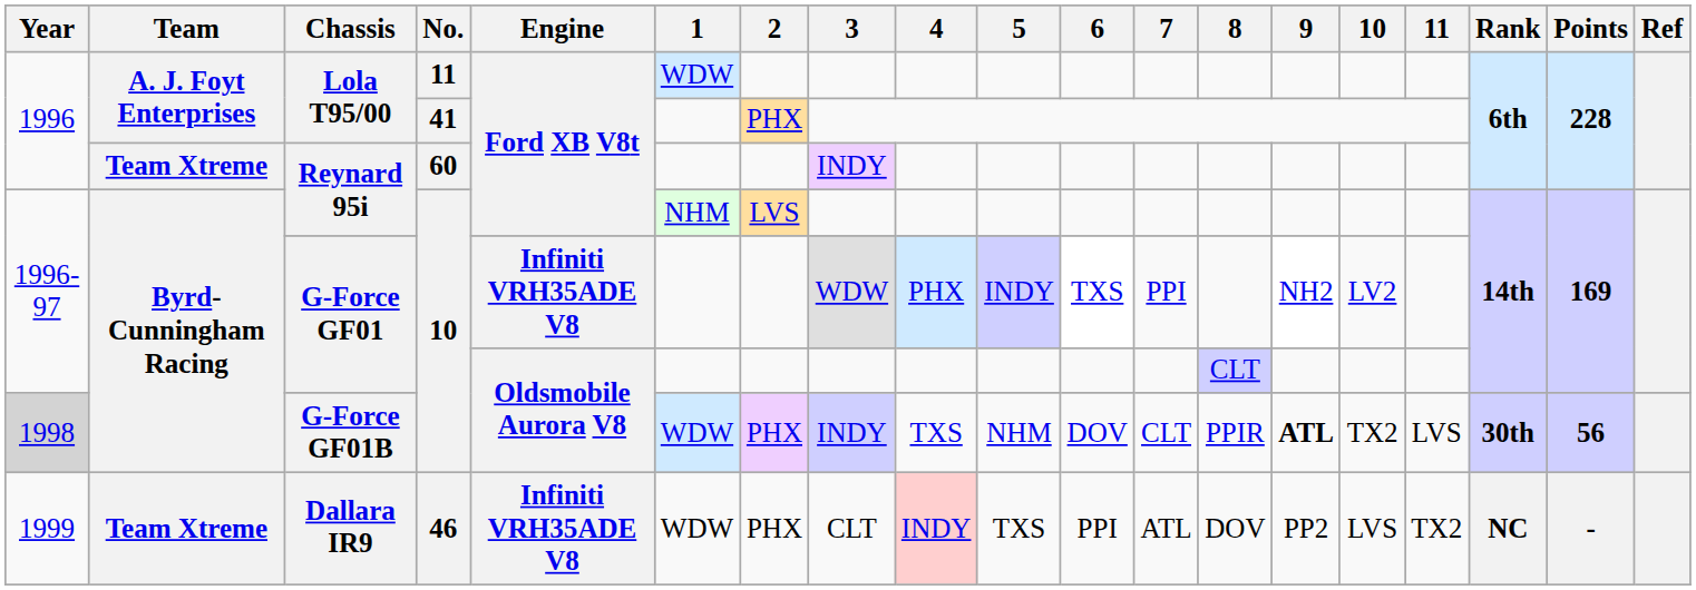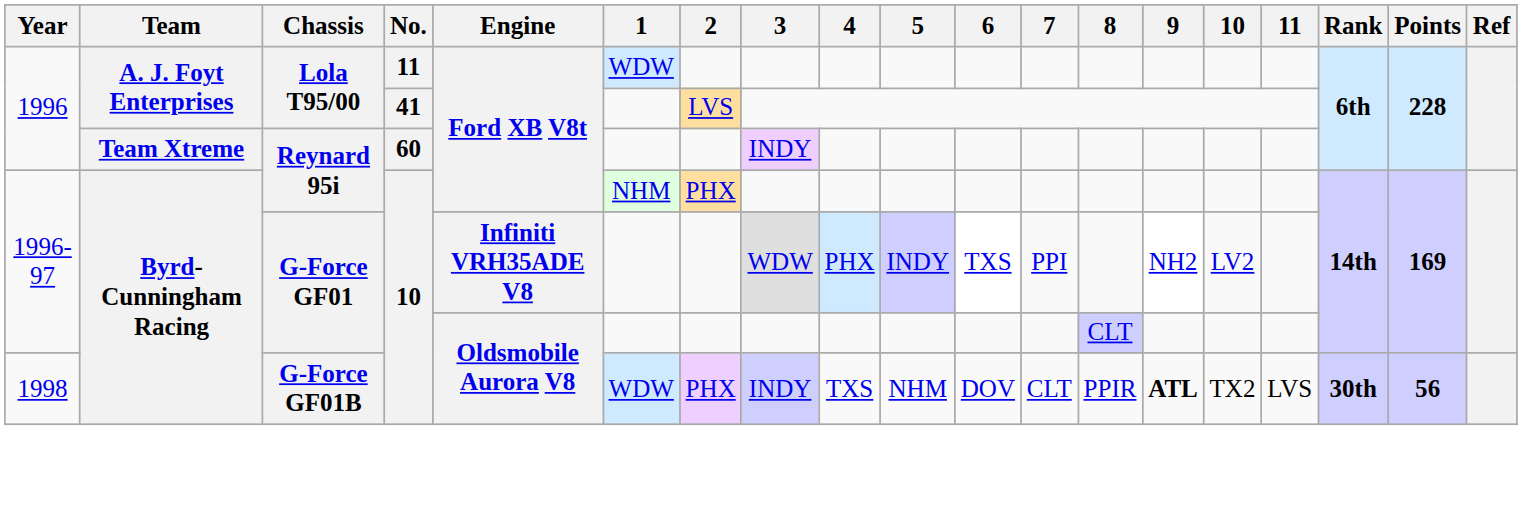 <table class="wikitable" style="text-align:center; font-size:90%">
 <tr>
 <th>Year</th>
 <th>Team</th>
 <th>Chassis</th>
 <th>No.</th>
 <th>Engine</th>
 <th>1</th>
 <th>2</th>
 <th>3</th>
 <th>4</th>
 <th>5</th>
 <th>6</th>
 <th>7</th>
 <th>8</th>
 <th>9</th>
 <th>10</th>
 <th>11</th>
 <th>Rank</th>
 <th>Points</th>
 <th>Ref</th>
 </tr>
 <tr>
 <td rowspan=3><a href='#'>1996</a></td>
 <th rowspan=2><a href='#'>A. J. Foyt Enterprises</a></th>
 <th rowspan=2><a href='#'>Lola</a> T95/00</th>
 <th>11</th>
 <th rowspan=4><a href='#'>Ford</a> <a href='#'>XB</a> <a href='#'>V8</a><a href='#'>t</a></th>
 <td style="background:#CFEAFF;"><a href='#'>WDW</a><br></td>
 <td></td>
 <td></td>
 <td></td>
 <td></td>
 <td></td>
 <td></td>
 <td></td>
 <td></td>
 <td></td>
 <td></td>
 <td rowspan=3 style="background:#CFEAFF;"><strong>6th</strong></td>
 <td rowspan=3 style="background:#CFEAFF;"><strong>228</strong></td>
 <th rowspan=3></th>
 </tr>
 <tr>
 <th>41</th>
 <td colspan=1></td>
-<td style="background:#FFDF9F;"><a href='#'>PHX</a><br></td>
+<td style="background:#FFDF9F;"><a href='#'>LVS</a><br></td>
 </tr>
 <tr>
 <th><a href='#'>Team Xtreme</a></th>
 <th rowspan=2><a href='#'>Reynard</a> 95i</th>
 <th>60</th>
 <td></td>
 <td></td>
 <td style="background:#EFCFFF;"><a href='#'>INDY</a><br></td>
 <td></td>
 <td></td>
 <td></td>
 <td></td>
 <td></td>
 <td></td>
 <td></td>
 <td></td>
 </tr>
 <tr>
 <td rowspan=3><a href='#'>1996-97</a></td>
 <th rowspan=4><a href='#'>Byrd</a>-Cunningham Racing</th>
 <th rowspan=4>10</th>
 <td style="background:#DFFFDF;"><a href='#'>NHM</a><br></td>
-<td style="background:#FFDF9F;"><a href='#'>LVS</a><br></td>
+<td style="background:#FFDF9F;"><a href='#'>PHX</a><br></td>
 <td></td>
 <td></td>
 <td></td>
 <td></td>
 <td></td>
 <td></td>
 <td></td>
 <td></td>
 <td></td>
 <td rowspan=3 style="background:#CFCFFF;"><strong>14th</strong></td>
 <td rowspan=3 style="background:#CFCFFF;"><strong>169</strong></td>
 <th rowspan=3></th>
 </tr>
 <tr>
 <th rowspan=2><a href='#'>G-Force</a> GF01</th>
 <th><a href='#'>Infiniti</a> <a href='#'>VRH35ADE</a> <a href='#'>V8</a></th>
 <td></td>
 <td></td>
 <td style="background:#DFDFDF;"><a href='#'>WDW</a><br></td>
 <td style="background:#CFEAFF;"><a href='#'>PHX</a><br></td>
 <td style="background:#CFCFFF;"><a href='#'>INDY</a><br></td>
 <td style="background:#FFFFFF;"><a href='#'>TXS</a><br></td>
 <td><a href='#'>PPI</a></td>
 <td></td>
 <td style="background:#FFFFFF;"><a href='#'>NH2</a><br></td>
 <td><a href='#'>LV2</a></td>
 <td></td>
 </tr>
 <tr>
 <th rowspan=2><a href='#'>Oldsmobile</a> <a href='#'>Aurora</a> <a href='#'>V8</a></th>
 <td></td>
 <td></td>
 <td></td>
 <td></td>
 <td></td>
 <td></td>
 <td></td>
 <td style="background:#CFCFFF;"><a href='#'>CLT</a><br></td>
 <td></td>
 <td></td>
 <td></td>
 </tr>
 <tr>
-<td style="background: lightgrey;"><a href='#'>1998</a></td>
+<td><a href='#'>1998</a></td>
 <th><a href='#'>G-Force</a> GF01B</th>
 <td style="background:#CFEAFF;"><a href='#'>WDW</a><br></td>
 <td style="background:#EFCFFF;"><a href='#'>PHX</a><br></td>
 <td style="background:#CFCFFF;"><a href='#'>INDY</a><br></td>
 <td><a href='#'>TXS</a></td>
 <td><a href='#'>NHM</a></td>
 <td><a href='#'>DOV</a></td>
 <td><a href='#'>CLT</a></td>
 <td><a href='#'>PPIR</a></td>
 <td><strong>ATL</strong></td>
 <td>TX2</td>
 <td>LVS</td>
 <td style="background:#CFCFFF;"><strong>30th</strong></td>
 <td style="background:#CFCFFF;"><strong>56</strong></td>
 <th></th>
 </tr>
-<tr>
-<td><a href='#'>1999</a></td>
-<th><a href='#'>Team Xtreme</a></th>
-<th><a href='#'>Dallara</a> IR9</th>
-<th>46</th>
-<th><a href='#'>Infiniti</a> <a href='#'>VRH35ADE</a> <a href='#'>V8</a></th>
-<td>WDW</td>
-<td>PHX</td>
-<td>CLT</td>
-<td style="background:#FFCFCF;"><a href='#'>INDY</a><br></td>
-<td>TXS</td>
-<td>PPI</td>
-<td>ATL</td>
-<td>DOV</td>
-<td>PP2</td>
-<td>LVS</td>
-<td>TX2</td>
-<th>NC</th>
-<th>-</th>
-<th></th>
-</tr>
 </table>
